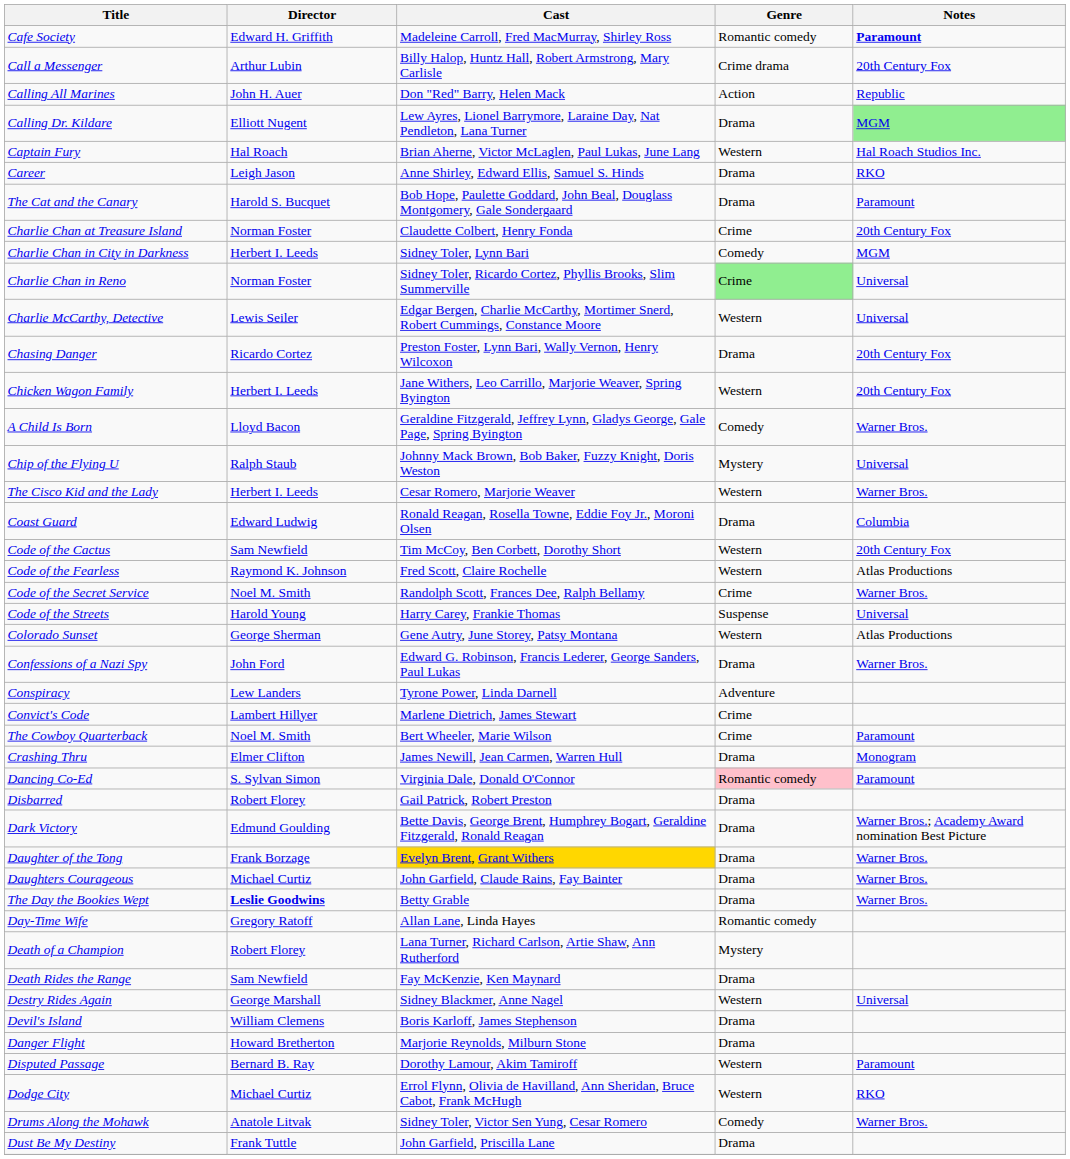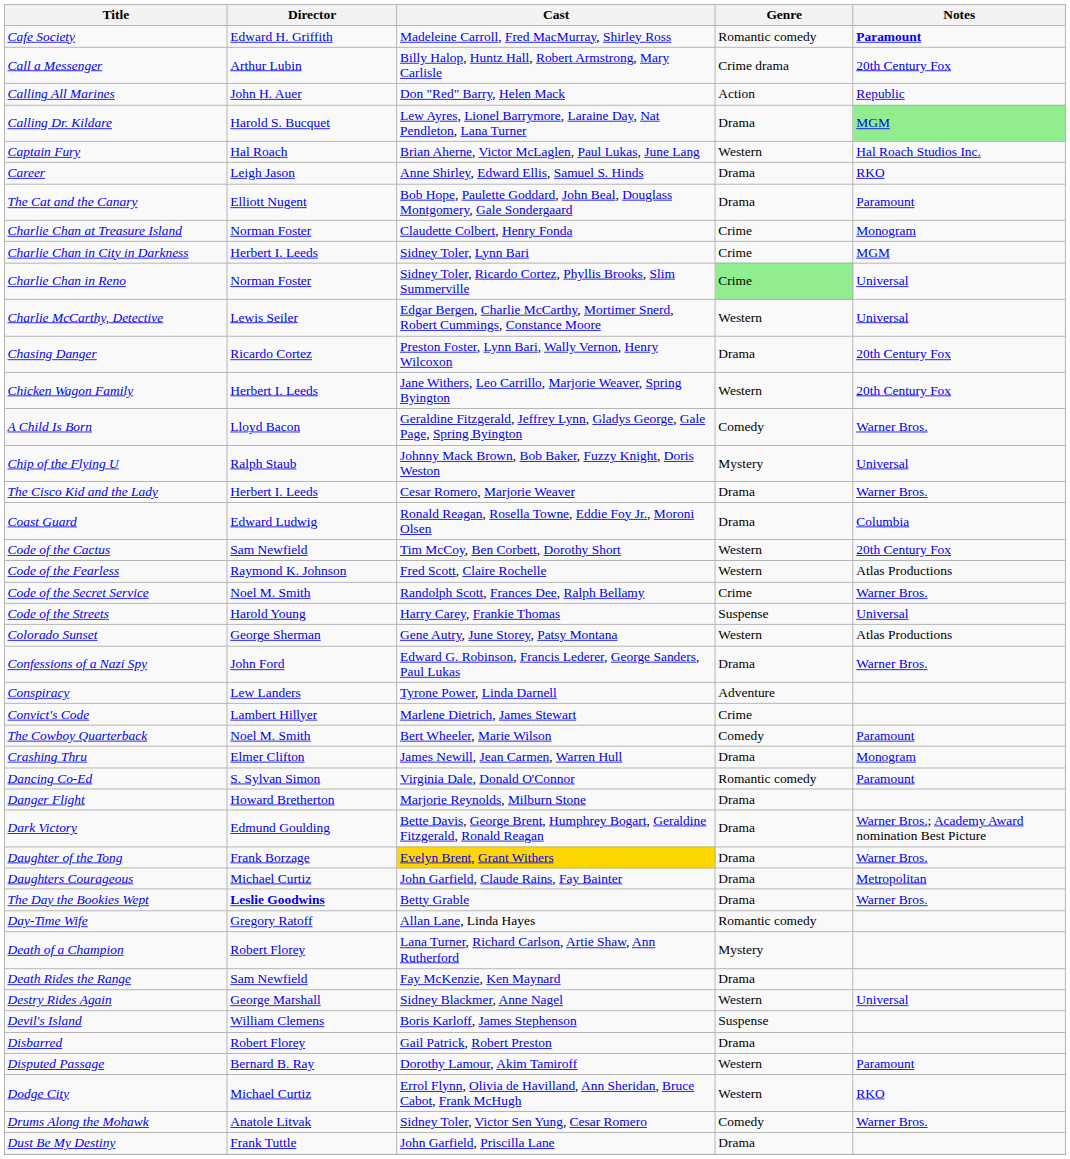 <table class="wikitable" width= "100%">
 <tr>
 <th width=21%>Title</th>
 <th width=16%>Director</th>
 <th width=30%>Cast</th>
 <th width=13%>Genre</th>
 <th width=20%>Notes</th>
 </tr>
 <tr>
 <td><em><a href='#'>Cafe Society</a></em></td>
 <td><a href='#'>Edward H. Griffith</a></td>
 <td><a href='#'>Madeleine Carroll</a>, <a href='#'>Fred MacMurray</a>, <a href='#'>Shirley Ross</a></td>
 <td>Romantic comedy</td>
 <td><strong><a href='#'>Paramount</a></strong></td>
 </tr>
 <tr>
 <td><em><a href='#'>Call a Messenger</a></em></td>
 <td><a href='#'>Arthur Lubin</a></td>
 <td><a href='#'>Billy Halop</a>, <a href='#'>Huntz Hall</a>, <a href='#'>Robert Armstrong</a>, <a href='#'>Mary Carlisle</a></td>
 <td>Crime drama</td>
 <td><a href='#'>20th Century Fox</a></td>
 </tr>
 <tr>
 <td><em><a href='#'>Calling All Marines</a></em></td>
 <td><a href='#'>John H. Auer</a></td>
 <td><a href='#'>Don "Red" Barry</a>, <a href='#'>Helen Mack</a></td>
 <td>Action</td>
 <td><a href='#'>Republic</a></td>
 </tr>
 <tr>
 <td><em><a href='#'>Calling Dr. Kildare</a></em></td>
-<td><a href='#'>Elliott Nugent</a></td>
+<td><a href='#'>Harold S. Bucquet</a></td>
 <td><a href='#'>Lew Ayres</a>, <a href='#'>Lionel Barrymore</a>, <a href='#'>Laraine Day</a>, <a href='#'>Nat Pendleton</a>, <a href='#'>Lana Turner</a></td>
 <td>Drama</td>
 <td style="background: lightgreen;"><a href='#'>MGM</a></td>
 </tr>
 <tr>
 <td><em><a href='#'>Captain Fury</a></em></td>
 <td><a href='#'>Hal Roach</a></td>
 <td><a href='#'>Brian Aherne</a>, <a href='#'>Victor McLaglen</a>, <a href='#'>Paul Lukas</a>, <a href='#'>June Lang</a></td>
 <td>Western</td>
 <td><a href='#'>Hal Roach Studios Inc.</a></td>
 </tr>
 <tr>
 <td><em><a href='#'>Career</a></em></td>
 <td><a href='#'>Leigh Jason</a></td>
 <td><a href='#'>Anne Shirley</a>, <a href='#'>Edward Ellis</a>, <a href='#'>Samuel S. Hinds</a></td>
 <td>Drama</td>
 <td><a href='#'>RKO</a></td>
 </tr>
 <tr>
 <td><em><a href='#'>The Cat and the Canary</a></em></td>
-<td><a href='#'>Harold S. Bucquet</a></td>
+<td><a href='#'>Elliott Nugent</a></td>
 <td><a href='#'>Bob Hope</a>, <a href='#'>Paulette Goddard</a>, <a href='#'>John Beal</a>, <a href='#'>Douglass Montgomery</a>, <a href='#'>Gale Sondergaard</a></td>
 <td>Drama</td>
 <td><a href='#'>Paramount</a></td>
 </tr>
 <tr>
 <td><em><a href='#'>Charlie Chan at Treasure Island</a></em></td>
 <td><a href='#'>Norman Foster</a></td>
 <td><a href='#'>Claudette Colbert</a>, <a href='#'>Henry Fonda</a></td>
 <td>Crime</td>
-<td><a href='#'>20th Century Fox</a></td>
+<td><a href='#'>Monogram</a></td>
 </tr>
 <tr>
 <td><em><a href='#'>Charlie Chan in City in Darkness</a></em></td>
 <td><a href='#'>Herbert I. Leeds</a></td>
 <td><a href='#'>Sidney Toler</a>, <a href='#'>Lynn Bari</a></td>
-<td>Comedy</td>
+<td>Crime</td>
 <td><a href='#'>MGM</a></td>
 </tr>
 <tr>
 <td><em><a href='#'>Charlie Chan in Reno</a></em></td>
 <td><a href='#'>Norman Foster</a></td>
 <td><a href='#'>Sidney Toler</a>, <a href='#'>Ricardo Cortez</a>, <a href='#'>Phyllis Brooks</a>, <a href='#'>Slim Summerville</a></td>
 <td style="background: lightgreen;">Crime</td>
 <td><a href='#'>Universal</a></td>
 </tr>
 <tr>
 <td><em><a href='#'>Charlie McCarthy, Detective</a></em></td>
 <td><a href='#'>Lewis Seiler</a></td>
 <td><a href='#'>Edgar Bergen</a>, <a href='#'>Charlie McCarthy</a>, <a href='#'>Mortimer Snerd</a>, <a href='#'>Robert Cummings</a>, <a href='#'>Constance Moore</a></td>
 <td>Western</td>
 <td><a href='#'>Universal</a></td>
 </tr>
 <tr>
 <td><em><a href='#'>Chasing Danger</a></em></td>
 <td><a href='#'>Ricardo Cortez</a></td>
 <td><a href='#'>Preston Foster</a>, <a href='#'>Lynn Bari</a>, <a href='#'>Wally Vernon</a>, <a href='#'>Henry Wilcoxon</a></td>
 <td>Drama</td>
 <td><a href='#'>20th Century Fox</a></td>
 </tr>
 <tr>
 <td><em><a href='#'>Chicken Wagon Family</a></em></td>
 <td><a href='#'>Herbert I. Leeds</a></td>
 <td><a href='#'>Jane Withers</a>, <a href='#'>Leo Carrillo</a>, <a href='#'>Marjorie Weaver</a>, <a href='#'>Spring Byington</a></td>
 <td>Western</td>
 <td><a href='#'>20th Century Fox</a></td>
 </tr>
 <tr>
 <td><em><a href='#'>A Child Is Born</a></em></td>
 <td><a href='#'>Lloyd Bacon</a></td>
 <td><a href='#'>Geraldine Fitzgerald</a>, <a href='#'>Jeffrey Lynn</a>, <a href='#'>Gladys George</a>, <a href='#'>Gale Page</a>, <a href='#'>Spring Byington</a></td>
 <td>Comedy</td>
 <td><a href='#'>Warner Bros.</a></td>
 </tr>
 <tr>
 <td><em><a href='#'>Chip of the Flying U</a></em></td>
 <td><a href='#'>Ralph Staub</a></td>
 <td><a href='#'>Johnny Mack Brown</a>, <a href='#'>Bob Baker</a>, <a href='#'>Fuzzy Knight</a>, <a href='#'>Doris Weston</a></td>
 <td>Mystery</td>
 <td><a href='#'>Universal</a></td>
 </tr>
 <tr>
 <td><em><a href='#'>The Cisco Kid and the Lady</a></em></td>
 <td><a href='#'>Herbert I. Leeds</a></td>
 <td><a href='#'>Cesar Romero</a>, <a href='#'>Marjorie Weaver</a></td>
-<td>Western</td>
+<td>Drama</td>
 <td><a href='#'>Warner Bros.</a></td>
 </tr>
 <tr>
 <td><em><a href='#'>Coast Guard</a></em></td>
 <td><a href='#'>Edward Ludwig</a></td>
 <td><a href='#'>Ronald Reagan</a>, <a href='#'>Rosella Towne</a>, <a href='#'>Eddie Foy Jr.</a>, <a href='#'>Moroni Olsen</a></td>
 <td>Drama</td>
 <td><a href='#'>Columbia</a></td>
 </tr>
 <tr>
 <td><em><a href='#'>Code of the Cactus</a></em></td>
 <td><a href='#'>Sam Newfield</a></td>
 <td><a href='#'>Tim McCoy</a>, <a href='#'>Ben Corbett</a>, <a href='#'>Dorothy Short</a></td>
 <td>Western</td>
 <td><a href='#'>20th Century Fox</a></td>
 </tr>
 <tr>
 <td><em><a href='#'>Code of the Fearless</a></em></td>
 <td><a href='#'>Raymond K. Johnson</a></td>
 <td><a href='#'>Fred Scott</a>, <a href='#'>Claire Rochelle</a></td>
 <td>Western</td>
 <td>Atlas Productions </td>
 </tr>
 <tr>
 <td><em><a href='#'>Code of the Secret Service</a></em></td>
 <td><a href='#'>Noel M. Smith</a></td>
 <td><a href='#'>Randolph Scott</a>, <a href='#'>Frances Dee</a>, <a href='#'>Ralph Bellamy</a></td>
 <td>Crime</td>
 <td><a href='#'>Warner Bros.</a></td>
 </tr>
 <tr>
 <td><em><a href='#'>Code of the Streets</a></em></td>
 <td><a href='#'>Harold Young</a></td>
 <td><a href='#'>Harry Carey</a>, <a href='#'>Frankie Thomas</a></td>
 <td>Suspense</td>
 <td><a href='#'>Universal</a></td>
 </tr>
 <tr>
 <td><em><a href='#'>Colorado Sunset</a></em></td>
 <td><a href='#'>George Sherman</a></td>
 <td><a href='#'>Gene Autry</a>, <a href='#'>June Storey</a>, <a href='#'>Patsy Montana</a></td>
 <td>Western</td>
 <td>Atlas Productions </td>
 </tr>
 <tr>
 <td><em><a href='#'>Confessions of a Nazi Spy</a></em></td>
 <td><a href='#'>John Ford</a></td>
 <td><a href='#'>Edward G. Robinson</a>, <a href='#'>Francis Lederer</a>, <a href='#'>George Sanders</a>, <a href='#'>Paul Lukas</a></td>
 <td>Drama</td>
 <td><a href='#'>Warner Bros.</a></td>
 </tr>
 <tr>
 <td><em><a href='#'>Conspiracy</a></em></td>
 <td><a href='#'>Lew Landers</a></td>
 <td><a href='#'>Tyrone Power</a>, <a href='#'>Linda Darnell</a></td>
 <td>Adventure</td>
 <td></td>
 </tr>
 <tr>
 <td><em><a href='#'>Convict's Code</a></em></td>
 <td><a href='#'>Lambert Hillyer</a></td>
 <td><a href='#'>Marlene Dietrich</a>, <a href='#'>James Stewart</a></td>
 <td>Crime</td>
 <td></td>
 </tr>
 <tr>
 <td><em><a href='#'>The Cowboy Quarterback</a></em></td>
 <td><a href='#'>Noel M. Smith</a></td>
 <td><a href='#'>Bert Wheeler</a>, <a href='#'>Marie Wilson</a></td>
-<td>Crime</td>
+<td>Comedy</td>
 <td><a href='#'>Paramount</a></td>
 </tr>
 <tr>
 <td><em><a href='#'>Crashing Thru</a></em></td>
 <td><a href='#'>Elmer Clifton</a></td>
 <td><a href='#'>James Newill</a>, <a href='#'>Jean Carmen</a>, <a href='#'>Warren Hull</a></td>
 <td>Drama</td>
 <td><a href='#'>Monogram</a></td>
 </tr>
 <tr>
 <td><em><a href='#'>Dancing Co-Ed</a></em></td>
 <td><a href='#'>S. Sylvan Simon</a></td>
 <td><a href='#'>Virginia Dale</a>, <a href='#'>Donald O'Connor</a></td>
-<td style="background: pink;">Romantic comedy</td>
+<td>Romantic comedy</td>
 <td><a href='#'>Paramount</a></td>
 </tr>
 <tr>
-<td><em><a href='#'>Disbarred</a></em></td>
-<td><a href='#'>Robert Florey</a></td>
-<td><a href='#'>Gail Patrick</a>, <a href='#'>Robert Preston</a></td>
+<td><em><a href='#'>Danger Flight</a></em></td>
+<td><a href='#'>Howard Bretherton</a></td>
+<td><a href='#'>Marjorie Reynolds</a>, <a href='#'>Milburn Stone</a></td>
 <td>Drama</td>
 <td></td>
 </tr>
 <tr>
 <td><em><a href='#'>Dark Victory</a></em></td>
 <td><a href='#'>Edmund Goulding</a></td>
 <td><a href='#'>Bette Davis</a>, <a href='#'>George Brent</a>, <a href='#'>Humphrey Bogart</a>, <a href='#'>Geraldine Fitzgerald</a>, <a href='#'>Ronald Reagan</a></td>
 <td>Drama</td>
 <td><a href='#'>Warner Bros.</a>; <a href='#'>Academy Award</a> nomination Best Picture</td>
 </tr>
 <tr>
 <td><em><a href='#'>Daughter of the Tong</a></em></td>
 <td><a href='#'>Frank Borzage</a></td>
 <td style="background: gold;"><a href='#'>Evelyn Brent</a>, <a href='#'>Grant Withers</a></td>
 <td>Drama</td>
 <td><a href='#'>Warner Bros.</a></td>
 </tr>
 <tr>
 <td><em><a href='#'>Daughters Courageous</a></em></td>
 <td><a href='#'>Michael Curtiz</a></td>
 <td><a href='#'>John Garfield</a>, <a href='#'>Claude Rains</a>, <a href='#'>Fay Bainter</a></td>
 <td>Drama</td>
-<td><a href='#'>Warner Bros.</a></td>
+<td><a href='#'>Metropolitan</a></td>
 </tr>
 <tr>
 <td><em><a href='#'>The Day the Bookies Wept</a></em></td>
 <td><strong><a href='#'>Leslie Goodwins</a></strong></td>
 <td><a href='#'>Betty Grable</a></td>
 <td>Drama</td>
 <td><a href='#'>Warner Bros.</a></td>
 </tr>
 <tr>
 <td><em><a href='#'>Day-Time Wife</a></em></td>
 <td><a href='#'>Gregory Ratoff</a></td>
 <td><a href='#'>Allan Lane</a>, Linda Hayes</td>
 <td>Romantic comedy</td>
 <td></td>
 </tr>
 <tr>
 <td><em><a href='#'>Death of a Champion</a></em></td>
 <td><a href='#'>Robert Florey</a></td>
 <td><a href='#'>Lana Turner</a>, <a href='#'>Richard Carlson</a>, <a href='#'>Artie Shaw</a>, <a href='#'>Ann Rutherford</a></td>
 <td>Mystery</td>
 <td></td>
 </tr>
 <tr>
 <td><em><a href='#'>Death Rides the Range</a></em></td>
 <td><a href='#'>Sam Newfield</a></td>
 <td><a href='#'>Fay McKenzie</a>, <a href='#'>Ken Maynard</a></td>
 <td>Drama</td>
 <td></td>
 </tr>
 <tr>
 <td><em><a href='#'>Destry Rides Again</a></em></td>
 <td><a href='#'>George Marshall</a></td>
 <td><a href='#'>Sidney Blackmer</a>, <a href='#'>Anne Nagel</a></td>
 <td>Western</td>
 <td><a href='#'>Universal</a></td>
 </tr>
 <tr>
 <td><em><a href='#'>Devil's Island</a></em></td>
 <td><a href='#'>William Clemens</a></td>
 <td><a href='#'>Boris Karloff</a>, <a href='#'>James Stephenson</a></td>
-<td>Drama</td>
+<td>Suspense</td>
 <td></td>
 </tr>
 <tr>
-<td><em><a href='#'>Danger Flight</a></em></td>
-<td><a href='#'>Howard Bretherton</a></td>
-<td><a href='#'>Marjorie Reynolds</a>, <a href='#'>Milburn Stone</a></td>
+<td><em><a href='#'>Disbarred</a></em></td>
+<td><a href='#'>Robert Florey</a></td>
+<td><a href='#'>Gail Patrick</a>, <a href='#'>Robert Preston</a></td>
 <td>Drama</td>
 <td></td>
 </tr>
 <tr>
 <td><em><a href='#'>Disputed Passage</a></em></td>
 <td><a href='#'>Bernard B. Ray</a></td>
 <td><a href='#'>Dorothy Lamour</a>, <a href='#'>Akim Tamiroff</a></td>
 <td>Western</td>
 <td><a href='#'>Paramount</a></td>
 </tr>
 <tr>
 <td><em><a href='#'>Dodge City</a></em></td>
 <td><a href='#'>Michael Curtiz</a></td>
 <td><a href='#'>Errol Flynn</a>, <a href='#'>Olivia de Havilland</a>, <a href='#'>Ann Sheridan</a>, <a href='#'>Bruce Cabot</a>, <a href='#'>Frank McHugh</a></td>
 <td>Western</td>
 <td><a href='#'>RKO</a></td>
 </tr>
 <tr>
 <td><em><a href='#'>Drums Along the Mohawk</a></em></td>
 <td><a href='#'>Anatole Litvak</a></td>
 <td><a href='#'>Sidney Toler</a>, <a href='#'>Victor Sen Yung</a>, <a href='#'>Cesar Romero</a></td>
 <td>Comedy</td>
 <td><a href='#'>Warner Bros.</a></td>
 </tr>
 <tr>
 <td><em><a href='#'>Dust Be My Destiny</a></em></td>
 <td><a href='#'>Frank Tuttle</a></td>
 <td><a href='#'>John Garfield</a>, <a href='#'>Priscilla Lane</a></td>
 <td>Drama</td>
 <td></td>
 </tr>
 <tr>
 </tr>
 </table>
